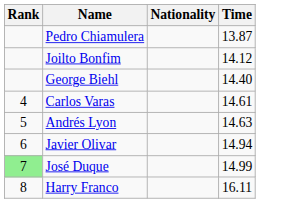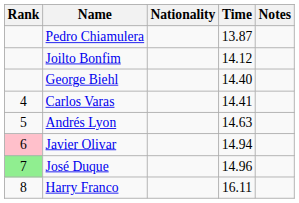 <table class="wikitable sortable" style="text-align:center">
 <tr>
 <th>Rank</th>
 <th>Name</th>
 <th>Nationality</th>
 <th>Time</th>
+<th>Notes</th>
 </tr>
 <tr>
 <td></td>
 <td align=left><a href='#'>Pedro Chiamulera</a></td>
 <td align=left></td>
 <td>13.87</td>
+<td></td>
 </tr>
 <tr>
 <td></td>
 <td align=left><a href='#'>Joilto Bonfim</a></td>
 <td align=left></td>
 <td>14.12</td>
+<td></td>
 </tr>
 <tr>
 <td></td>
 <td align=left><a href='#'>George Biehl</a></td>
 <td align=left></td>
 <td>14.40</td>
+<td></td>
 </tr>
 <tr>
 <td>4</td>
 <td align=left><a href='#'>Carlos Varas</a></td>
 <td align=left></td>
-<td>14.61</td>
+<td>14.41</td>
+<td></td>
 </tr>
 <tr>
 <td>5</td>
 <td align=left><a href='#'>Andrés Lyon</a></td>
 <td align=left></td>
 <td>14.63</td>
+<td></td>
 </tr>
 <tr>
-<td>6</td>
+<td style="background: pink;">6</td>
 <td align=left><a href='#'>Javier Olivar</a></td>
 <td align=left></td>
 <td>14.94</td>
+<td></td>
 </tr>
 <tr>
 <td style="background: lightgreen;">7</td>
 <td align=left><a href='#'>José Duque</a></td>
 <td align=left></td>
-<td>14.99</td>
+<td>14.96</td>
+<td></td>
 </tr>
 <tr>
 <td>8</td>
 <td align=left><a href='#'>Harry Franco</a></td>
 <td align=left></td>
 <td>16.11</td>
+<td></td>
 </tr>
 </table>
